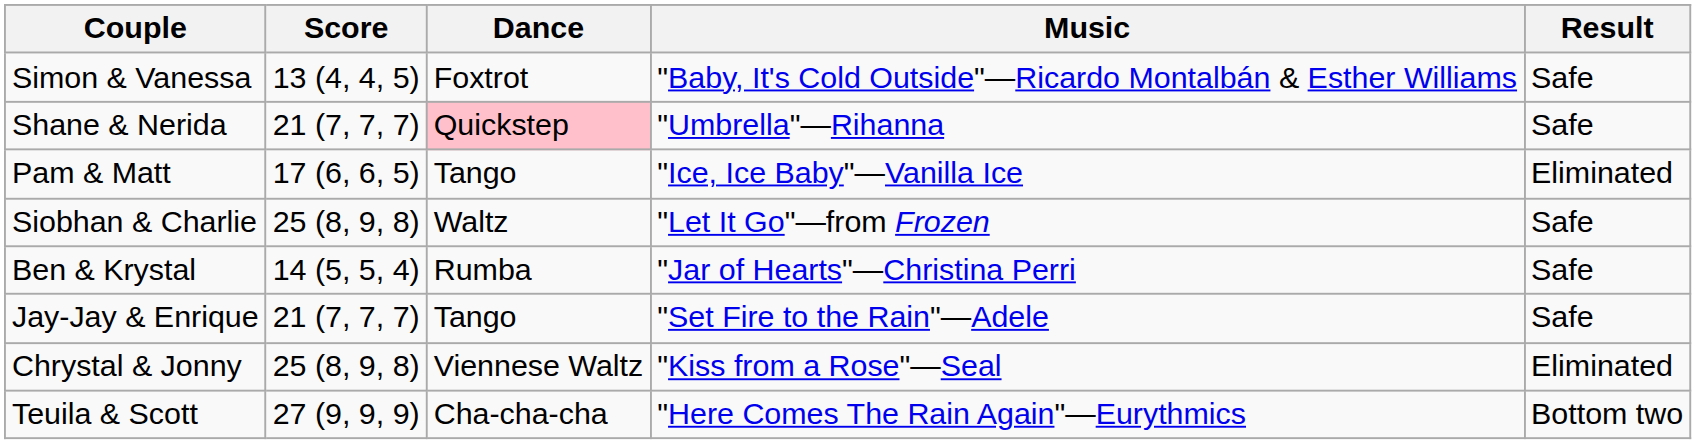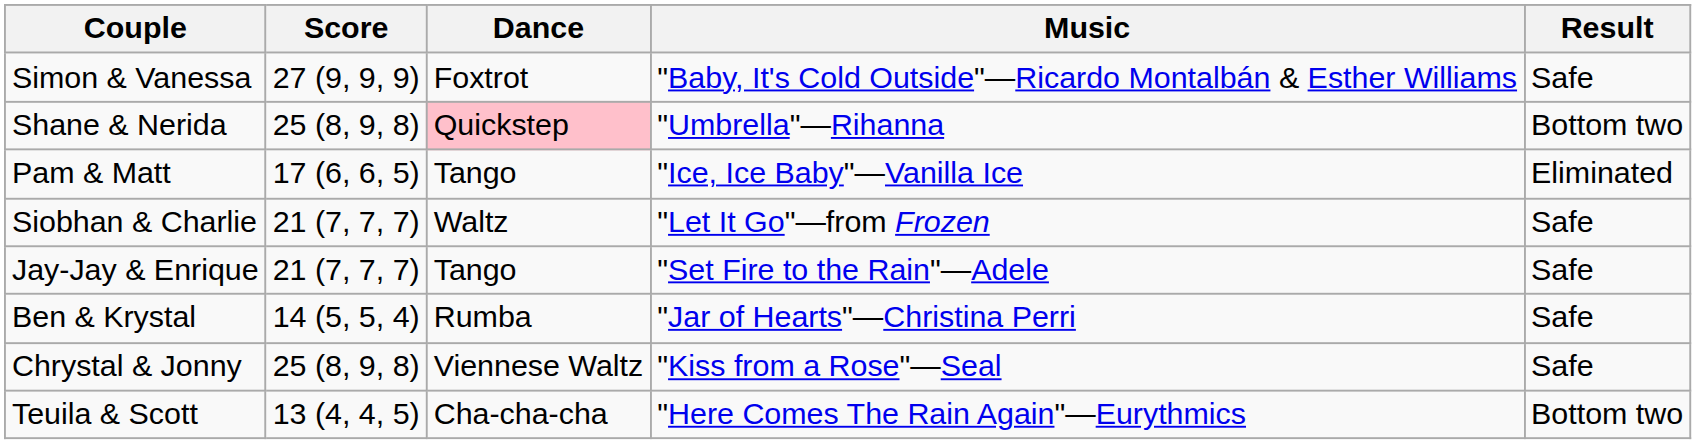 <table class="wikitable sortable">
 <tr>
 <th rowspan="1">Couple</th>
 <th colspan="1">Score</th>
 <th rowspan="1">Dance</th>
 <th rowspan="1">Music</th>
 <th rowspan="1">Result</th>
 </tr>
 <tr>
 <td>Simon & Vanessa</td>
-<td>13 (4, 4, 5)</td>
+<td>27 (9, 9, 9)</td>
 <td>Foxtrot</td>
 <td>"<a href='#'>Baby, It's Cold Outside</a>"—<a href='#'>Ricardo Montalbán</a> &  <a href='#'>Esther Williams</a></td>
 <td>Safe</td>
 </tr>
 <tr>
 <td>Shane & Nerida</td>
-<td>21 (7, 7, 7)</td>
+<td>25 (8, 9, 8)</td>
 <td style="background: pink;">Quickstep</td>
 <td>"<a href='#'>Umbrella</a>"—<a href='#'>Rihanna</a></td>
-<td>Safe</td>
+<td>Bottom two</td>
 </tr>
 <tr>
 <td>Pam & Matt</td>
 <td>17 (6, 6, 5)</td>
 <td>Tango</td>
 <td>"<a href='#'>Ice, Ice Baby</a>"—<a href='#'>Vanilla Ice</a></td>
 <td>Eliminated</td>
 </tr>
 <tr>
 <td>Siobhan & Charlie</td>
-<td>25 (8, 9, 8)</td>
+<td>21 (7, 7, 7)</td>
 <td>Waltz</td>
 <td>"<a href='#'>Let It Go</a>"—from <em><a href='#'>Frozen</a></em></td>
+<td>Safe</td>
+</tr>
+<tr>
+<td>Jay-Jay & Enrique</td>
+<td>21 (7, 7, 7)</td>
+<td>Tango</td>
+<td>"<a href='#'>Set Fire to the Rain</a>"—<a href='#'>Adele</a></td>
 <td>Safe</td>
 </tr>
 <tr>
 <td>Ben & Krystal</td>
 <td>14 (5, 5, 4)</td>
 <td>Rumba</td>
 <td>"<a href='#'>Jar of Hearts</a>"—<a href='#'>Christina Perri</a></td>
 <td>Safe</td>
 </tr>
 <tr>
-<td>Jay-Jay & Enrique</td>
-<td>21 (7, 7, 7)</td>
-<td>Tango</td>
-<td>"<a href='#'>Set Fire to the Rain</a>"—<a href='#'>Adele</a></td>
-<td>Safe</td>
-</tr>
-<tr>
 <td>Chrystal & Jonny</td>
 <td>25 (8, 9, 8)</td>
 <td>Viennese Waltz</td>
 <td>"<a href='#'>Kiss from a Rose</a>"—<a href='#'>Seal</a></td>
-<td>Eliminated</td>
+<td>Safe</td>
 </tr>
 <tr>
 <td>Teuila & Scott</td>
-<td>27 (9, 9, 9)</td>
+<td>13 (4, 4, 5)</td>
 <td>Cha-cha-cha</td>
 <td>"<a href='#'>Here Comes The Rain Again</a>"—<a href='#'>Eurythmics</a></td>
 <td>Bottom two</td>
 </tr>
 </table>
